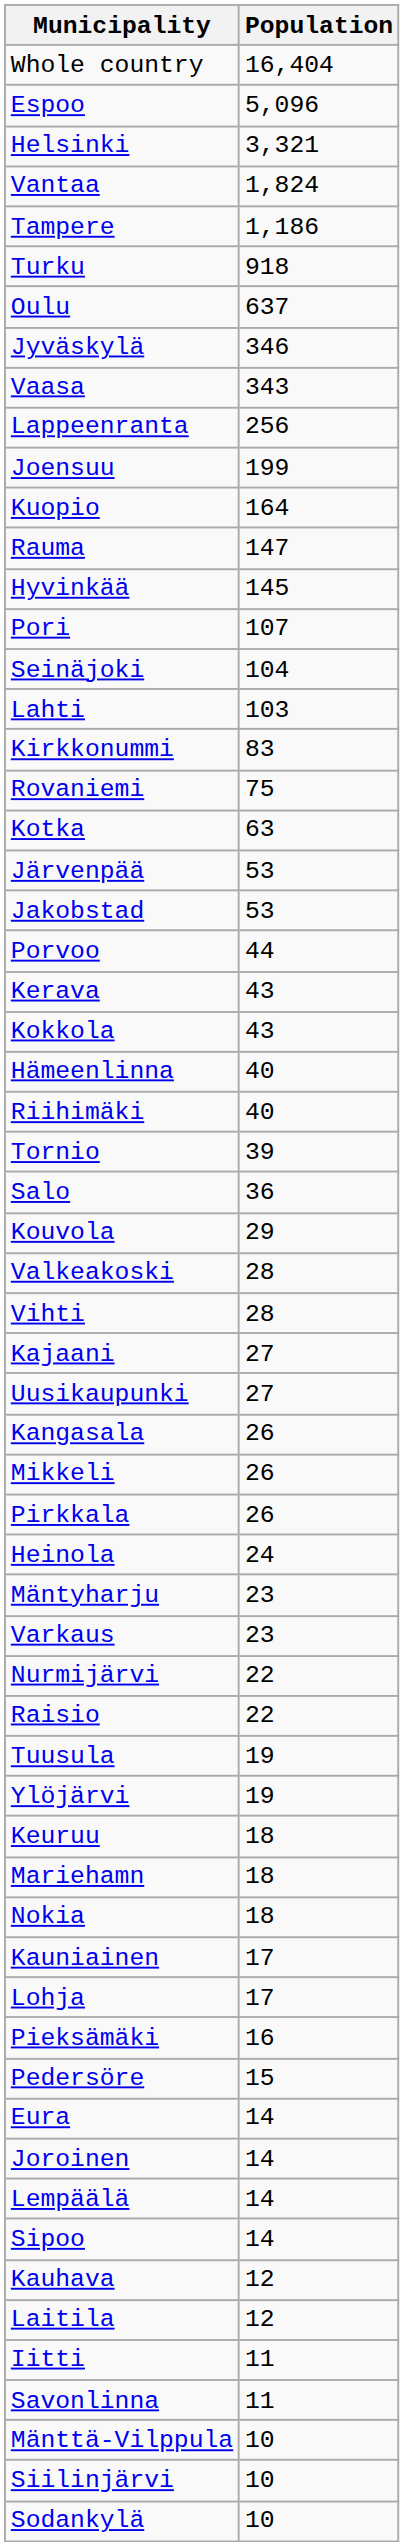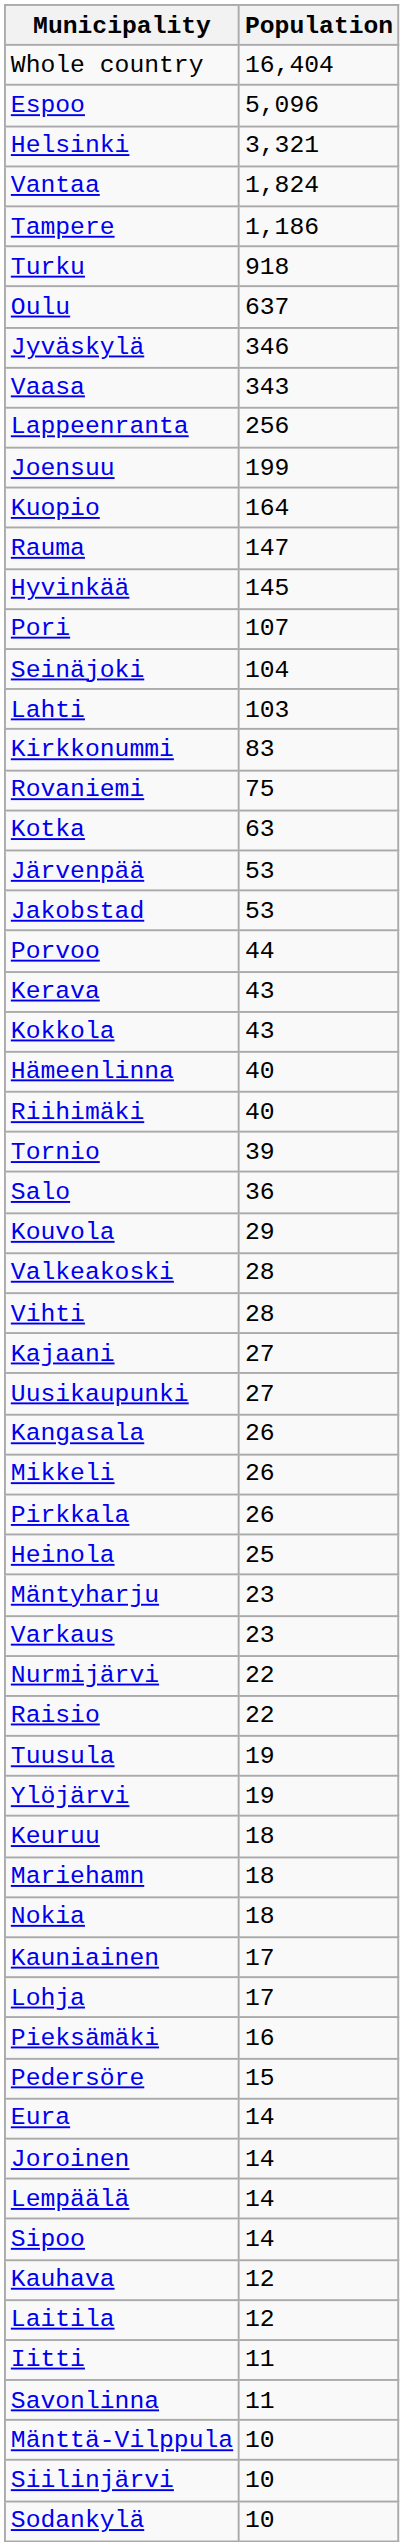 <table role="presentation" class="wikitable sortable mw-collapsible mw-collapsed">
 <tr>
 <th>Municipality</th>
 <th>Population</th>
 </tr>
 <tr>
 <td>Whole country</td>
 <td>16,404</td>
 </tr>
 <tr>
 <td><a href='#'>Espoo</a></td>
 <td>5,096</td>
 </tr>
 <tr>
 <td><a href='#'>Helsinki</a></td>
 <td>3,321</td>
 </tr>
 <tr>
 <td><a href='#'>Vantaa</a></td>
 <td>1,824</td>
 </tr>
 <tr>
 <td><a href='#'>Tampere</a></td>
 <td>1,186</td>
 </tr>
 <tr>
 <td><a href='#'>Turku</a></td>
 <td>918</td>
 </tr>
 <tr>
 <td><a href='#'>Oulu</a></td>
 <td>637</td>
 </tr>
 <tr>
 <td><a href='#'>Jyväskylä</a></td>
 <td>346</td>
 </tr>
 <tr>
 <td><a href='#'>Vaasa</a></td>
 <td>343</td>
 </tr>
 <tr>
 <td><a href='#'>Lappeenranta</a></td>
 <td>256</td>
 </tr>
 <tr>
 <td><a href='#'>Joensuu</a></td>
 <td>199</td>
 </tr>
 <tr>
 <td><a href='#'>Kuopio</a></td>
 <td>164</td>
 </tr>
 <tr>
 <td><a href='#'>Rauma</a></td>
 <td>147</td>
 </tr>
 <tr>
 <td><a href='#'>Hyvinkää</a></td>
 <td>145</td>
 </tr>
 <tr>
 <td><a href='#'>Pori</a></td>
 <td>107</td>
 </tr>
 <tr>
 <td><a href='#'>Seinäjoki</a></td>
 <td>104</td>
 </tr>
 <tr>
 <td><a href='#'>Lahti</a></td>
 <td>103</td>
 </tr>
 <tr>
 <td><a href='#'>Kirkkonummi</a></td>
 <td>83</td>
 </tr>
 <tr>
 <td><a href='#'>Rovaniemi</a></td>
 <td>75</td>
 </tr>
 <tr>
 <td><a href='#'>Kotka</a></td>
 <td>63</td>
 </tr>
 <tr>
 <td><a href='#'>Järvenpää</a></td>
 <td>53</td>
 </tr>
 <tr>
 <td><a href='#'>Jakobstad</a></td>
 <td>53</td>
 </tr>
 <tr>
 <td><a href='#'>Porvoo</a></td>
 <td>44</td>
 </tr>
 <tr>
 <td><a href='#'>Kerava</a></td>
 <td>43</td>
 </tr>
 <tr>
 <td><a href='#'>Kokkola</a></td>
 <td>43</td>
 </tr>
 <tr>
 <td><a href='#'>Hämeenlinna</a></td>
 <td>40</td>
 </tr>
 <tr>
 <td><a href='#'>Riihimäki</a></td>
 <td>40</td>
 </tr>
 <tr>
 <td><a href='#'>Tornio</a></td>
 <td>39</td>
 </tr>
 <tr>
 <td><a href='#'>Salo</a></td>
 <td>36</td>
 </tr>
 <tr>
 <td><a href='#'>Kouvola</a></td>
 <td>29</td>
 </tr>
 <tr>
 <td><a href='#'>Valkeakoski</a></td>
 <td>28</td>
 </tr>
 <tr>
 <td><a href='#'>Vihti</a></td>
 <td>28</td>
 </tr>
 <tr>
 <td><a href='#'>Kajaani</a></td>
 <td>27</td>
 </tr>
 <tr>
 <td><a href='#'>Uusikaupunki</a></td>
 <td>27</td>
 </tr>
 <tr>
 <td><a href='#'>Kangasala</a></td>
 <td>26</td>
 </tr>
 <tr>
 <td><a href='#'>Mikkeli</a></td>
 <td>26</td>
 </tr>
 <tr>
 <td><a href='#'>Pirkkala</a></td>
 <td>26</td>
 </tr>
 <tr>
 <td><a href='#'>Heinola</a></td>
-<td>24</td>
+<td>25</td>
 </tr>
 <tr>
 <td><a href='#'>Mäntyharju</a></td>
 <td>23</td>
 </tr>
 <tr>
 <td><a href='#'>Varkaus</a></td>
 <td>23</td>
 </tr>
 <tr>
 <td><a href='#'>Nurmijärvi</a></td>
 <td>22</td>
 </tr>
 <tr>
 <td><a href='#'>Raisio</a></td>
 <td>22</td>
 </tr>
 <tr>
 <td><a href='#'>Tuusula</a></td>
 <td>19</td>
 </tr>
 <tr>
 <td><a href='#'>Ylöjärvi</a></td>
 <td>19</td>
 </tr>
 <tr>
 <td><a href='#'>Keuruu</a></td>
 <td>18</td>
 </tr>
 <tr>
 <td><a href='#'>Mariehamn</a></td>
 <td>18</td>
 </tr>
 <tr>
 <td><a href='#'>Nokia</a></td>
 <td>18</td>
 </tr>
 <tr>
 <td><a href='#'>Kauniainen</a></td>
 <td>17</td>
 </tr>
 <tr>
 <td><a href='#'>Lohja</a></td>
 <td>17</td>
 </tr>
 <tr>
 <td><a href='#'>Pieksämäki</a></td>
 <td>16</td>
 </tr>
 <tr>
 <td><a href='#'>Pedersöre</a></td>
 <td>15</td>
 </tr>
 <tr>
 <td><a href='#'>Eura</a></td>
 <td>14</td>
 </tr>
 <tr>
 <td><a href='#'>Joroinen</a></td>
 <td>14</td>
 </tr>
 <tr>
 <td><a href='#'>Lempäälä</a></td>
 <td>14</td>
 </tr>
 <tr>
 <td><a href='#'>Sipoo</a></td>
 <td>14</td>
 </tr>
 <tr>
 <td><a href='#'>Kauhava</a></td>
 <td>12</td>
 </tr>
 <tr>
 <td><a href='#'>Laitila</a></td>
 <td>12</td>
 </tr>
 <tr>
 <td><a href='#'>Iitti</a></td>
 <td>11</td>
 </tr>
 <tr>
 <td><a href='#'>Savonlinna</a></td>
 <td>11</td>
 </tr>
 <tr>
 <td><a href='#'>Mänttä-Vilppula</a></td>
 <td>10</td>
 </tr>
 <tr>
 <td><a href='#'>Siilinjärvi</a></td>
 <td>10</td>
 </tr>
 <tr>
 <td><a href='#'>Sodankylä</a></td>
 <td>10</td>
 </tr>
 </table>
